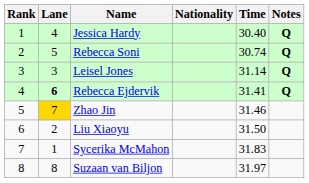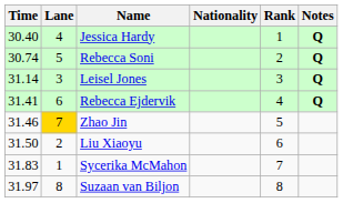 <table class="wikitable sortable" style="text-align:center">
 <tr>
-<th>Rank</th>
+<th>Time</th>
 <th>Lane</th>
 <th>Name</th>
 <th>Nationality</th>
-<th>Time</th>
+<th>Rank</th>
 <th>Notes</th>
 </tr>
 <tr bgcolor=ccffcc>
-<td>1</td>
+<td>30.40</td>
 <td>4</td>
 <td align=left><a href='#'>Jessica Hardy</a></td>
 <td align=left></td>
-<td>30.40</td>
+<td>1</td>
 <td><strong>Q</strong></td>
 </tr>
 <tr bgcolor=ccffcc>
-<td>2</td>
+<td>30.74</td>
 <td>5</td>
 <td align=left><a href='#'>Rebecca Soni</a></td>
 <td align=left></td>
-<td>30.74</td>
+<td>2</td>
 <td><strong>Q</strong></td>
 </tr>
 <tr bgcolor=ccffcc>
-<td>3</td>
+<td>31.14</td>
 <td>3</td>
 <td align=left><a href='#'>Leisel Jones</a></td>
 <td align=left></td>
-<td>31.14</td>
+<td>3</td>
 <td><strong>Q</strong></td>
 </tr>
 <tr bgcolor=ccffcc>
-<td>4</td>
-<td><strong>6</strong></td>
+<td>31.41</td>
+<td>6</td>
 <td align=left><a href='#'>Rebecca Ejdervik</a></td>
 <td align=left></td>
-<td>31.41</td>
+<td>4</td>
 <td><strong>Q</strong></td>
 </tr>
 <tr>
-<td>5</td>
+<td>31.46</td>
 <td style="background: gold;">7</td>
 <td align=left><a href='#'>Zhao Jin</a></td>
 <td align=left></td>
-<td>31.46</td>
+<td>5</td>
 <td></td>
 </tr>
 <tr>
-<td>6</td>
+<td>31.50</td>
 <td>2</td>
 <td align=left><a href='#'>Liu Xiaoyu</a></td>
 <td align=left></td>
-<td>31.50</td>
+<td>6</td>
 <td></td>
 </tr>
 <tr>
-<td>7</td>
+<td>31.83</td>
 <td>1</td>
 <td align=left><a href='#'>Sycerika McMahon</a></td>
 <td align=left></td>
-<td>31.83</td>
+<td>7</td>
 <td></td>
 </tr>
 <tr>
-<td>8</td>
+<td>31.97</td>
 <td>8</td>
 <td align=left><a href='#'>Suzaan van Biljon</a></td>
 <td align=left></td>
-<td>31.97</td>
+<td>8</td>
 <td></td>
 </tr>
 </table>
